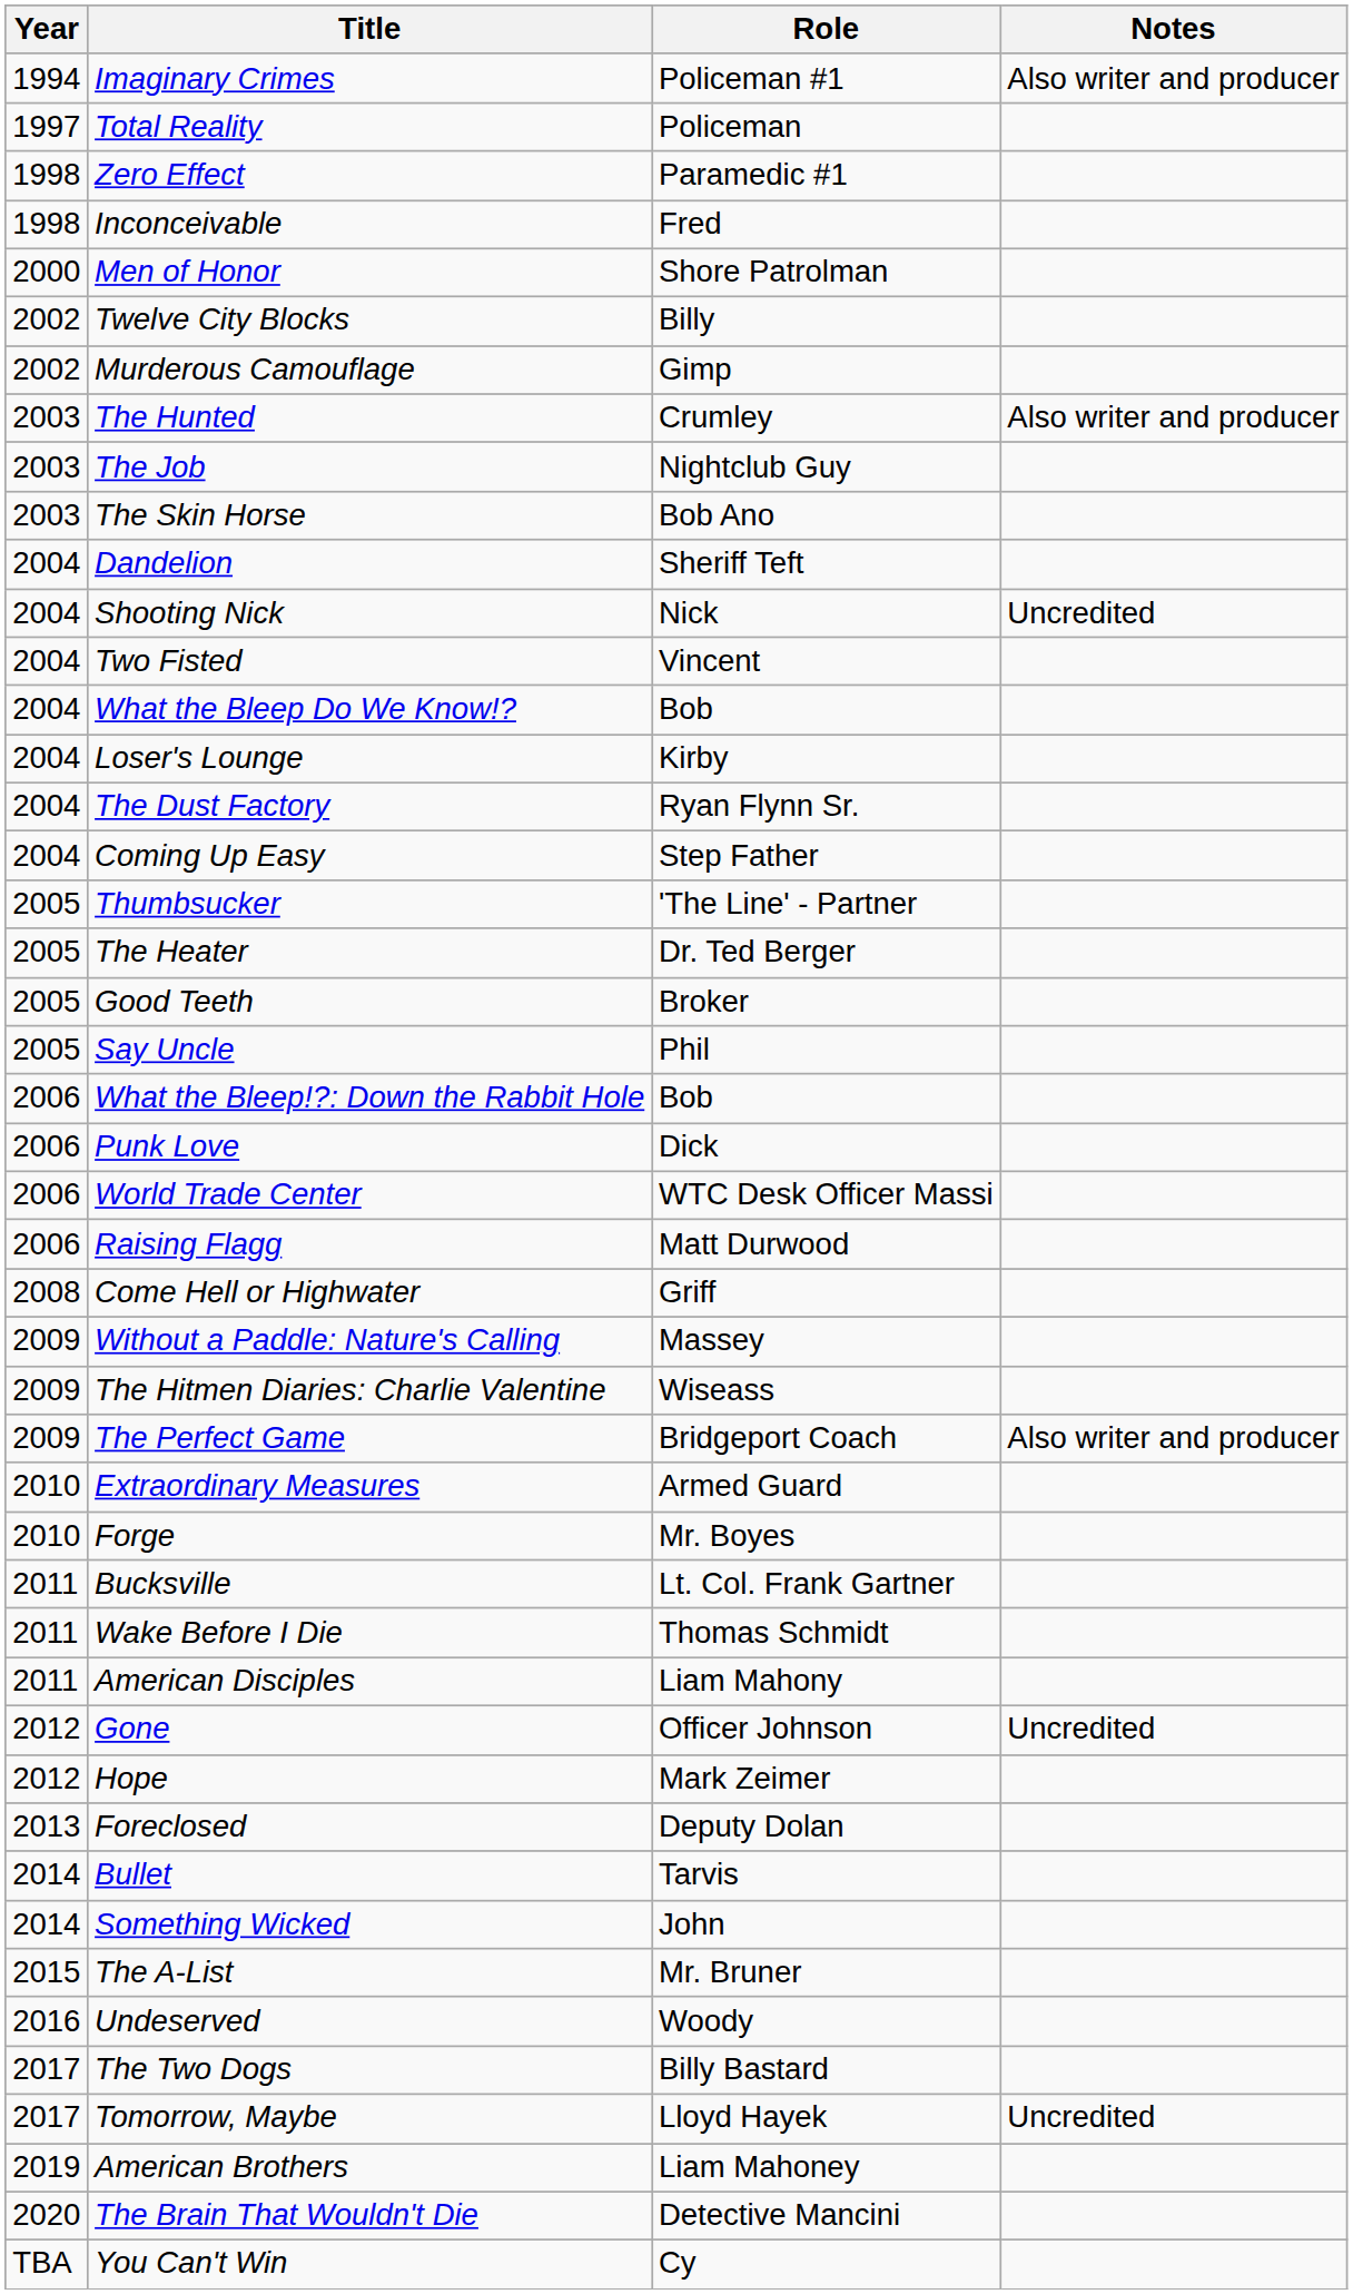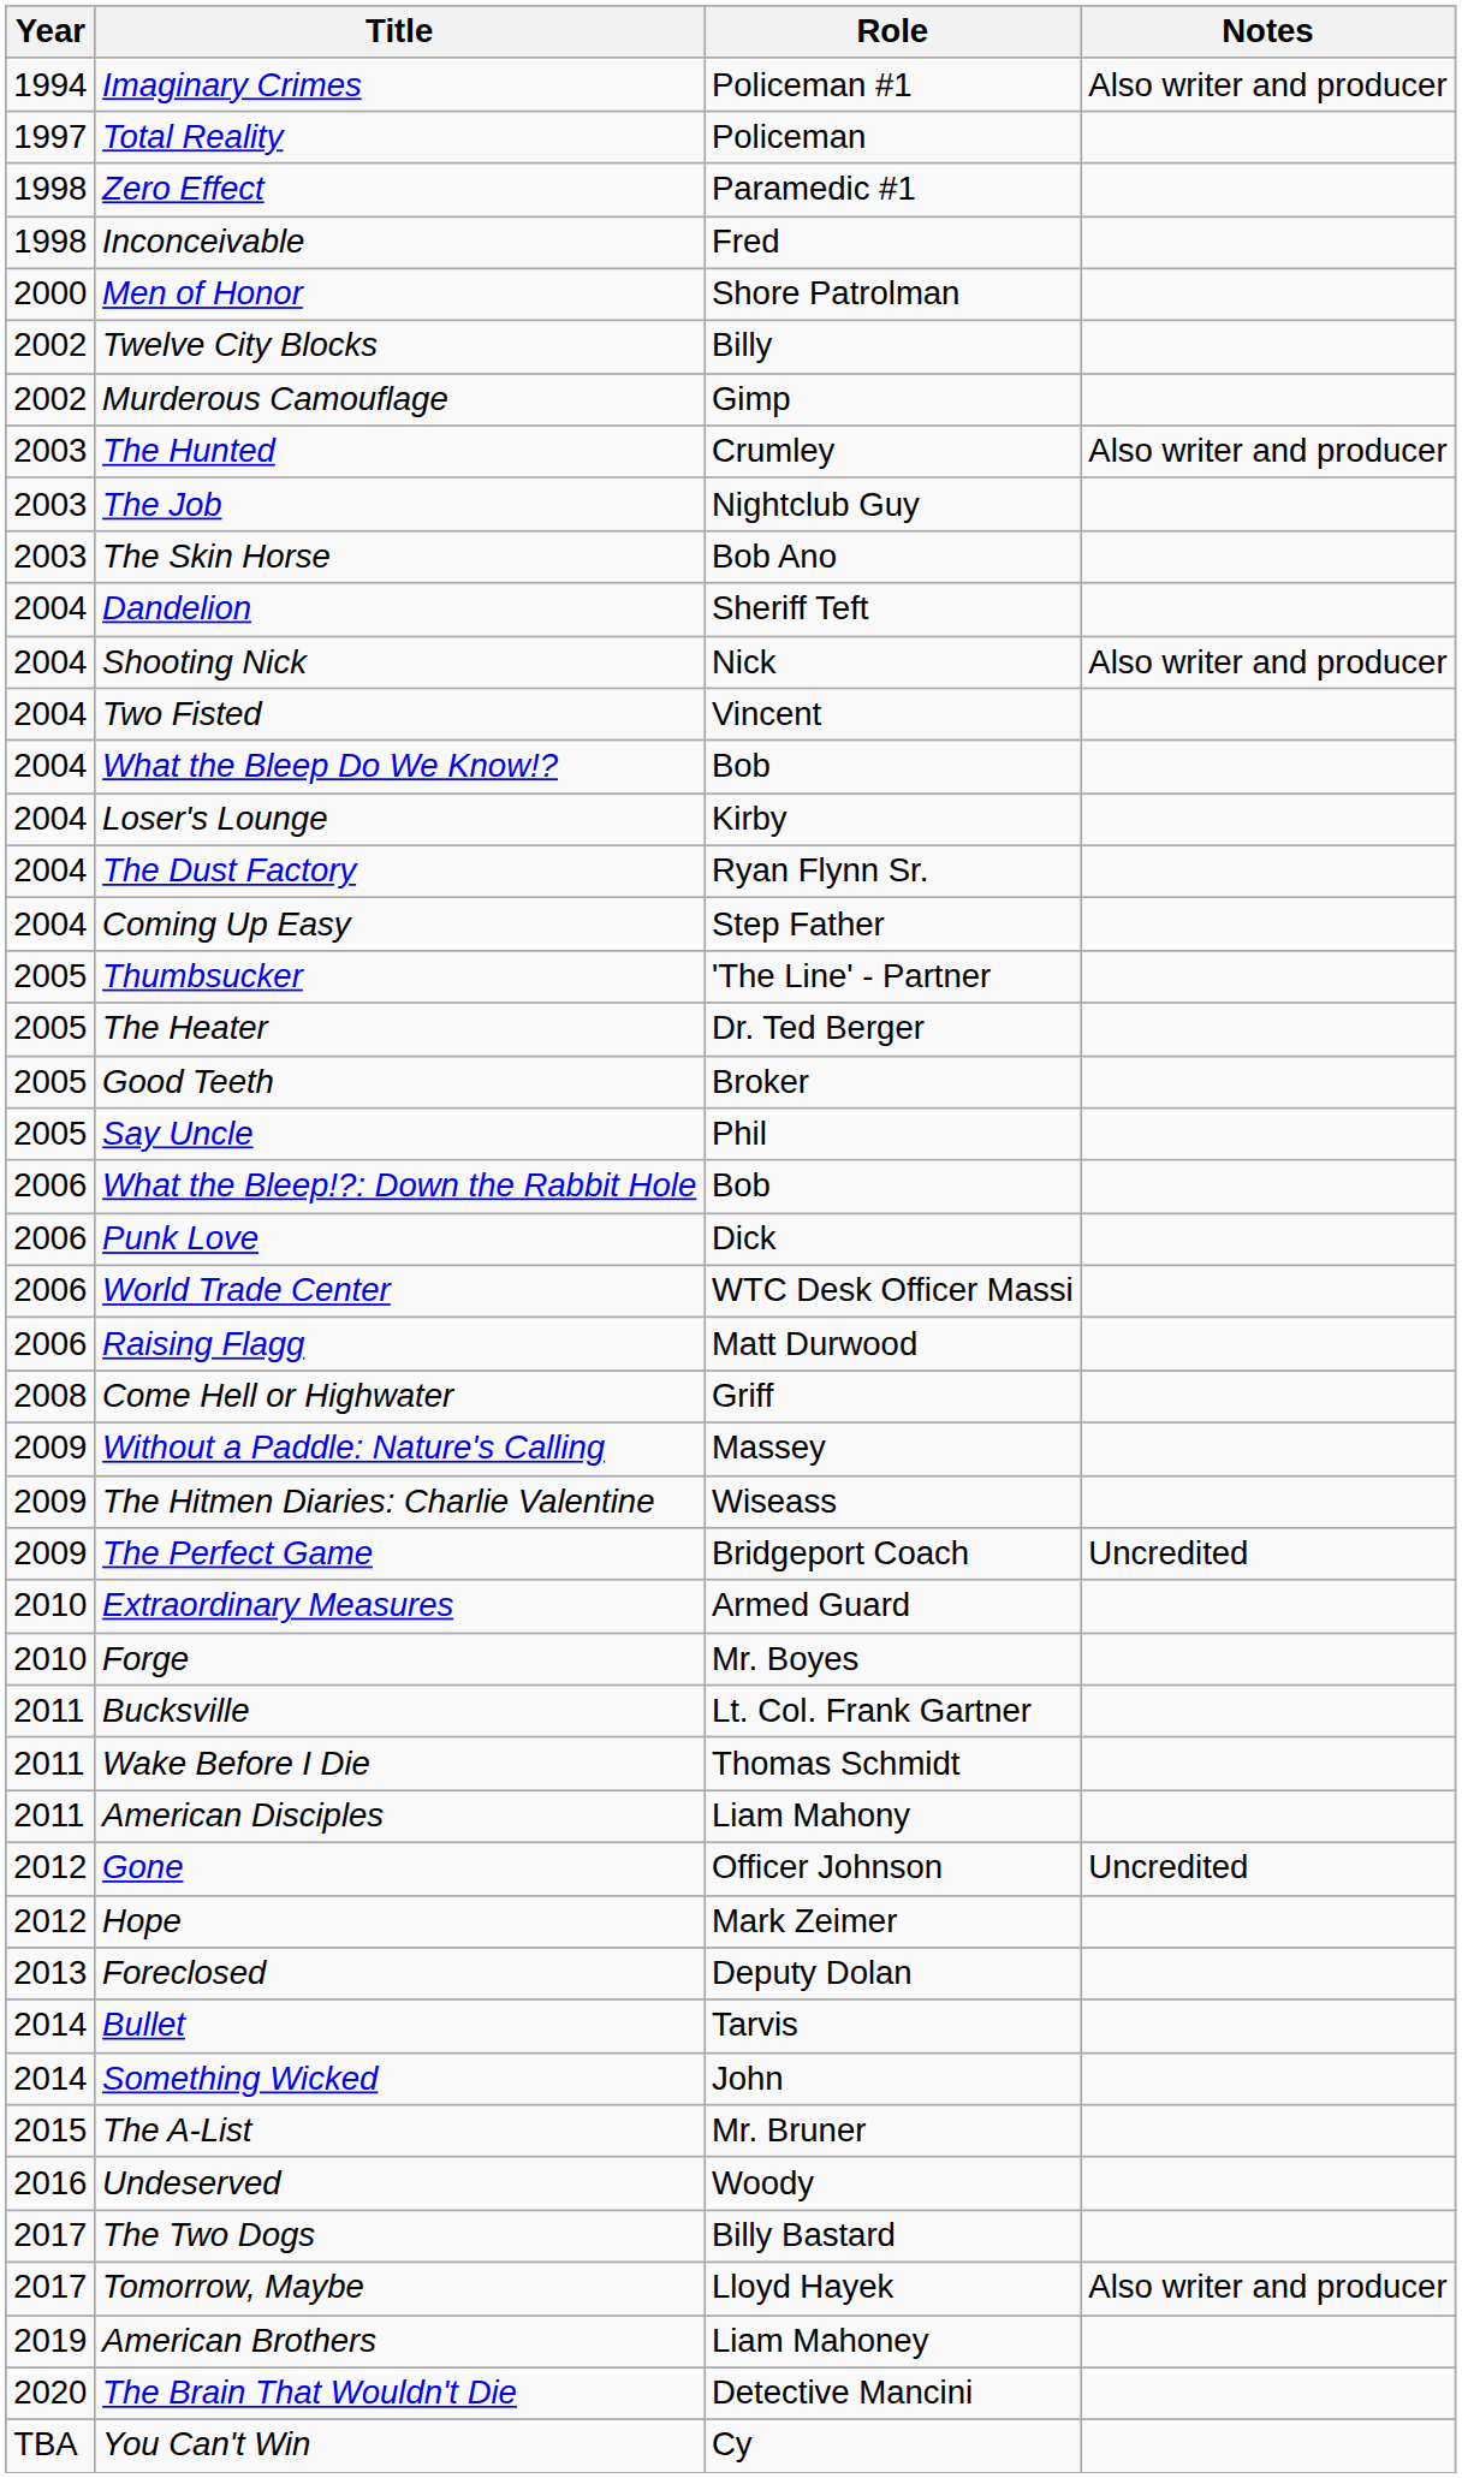 <table class="wikitable sortable">
 <tr>
 <th>Year</th>
 <th>Title</th>
 <th>Role</th>
 <th>Notes</th>
 </tr>
 <tr>
 <td>1994</td>
 <td><em><a href='#'>Imaginary Crimes</a></em></td>
 <td>Policeman #1</td>
 <td>Also writer and producer</td>
 </tr>
 <tr>
 <td>1997</td>
 <td><em><a href='#'>Total Reality</a></em></td>
 <td>Policeman</td>
 <td></td>
 </tr>
 <tr>
 <td>1998</td>
 <td><em><a href='#'>Zero Effect</a></em></td>
 <td>Paramedic #1</td>
 <td></td>
 </tr>
 <tr>
 <td>1998</td>
 <td><em>Inconceivable</em></td>
 <td>Fred</td>
 <td></td>
 </tr>
 <tr>
 <td>2000</td>
 <td><em><a href='#'>Men of Honor</a></em></td>
 <td>Shore Patrolman</td>
 <td></td>
 </tr>
 <tr>
 <td>2002</td>
 <td><em>Twelve City Blocks</em></td>
 <td>Billy</td>
 <td></td>
 </tr>
 <tr>
 <td>2002</td>
 <td><em>Murderous Camouflage</em></td>
 <td>Gimp</td>
 <td></td>
 </tr>
 <tr>
 <td>2003</td>
 <td><a href='#'><em>The Hunted</em></a></td>
 <td>Crumley</td>
 <td>Also writer and producer</td>
 </tr>
 <tr>
 <td>2003</td>
 <td><a href='#'><em>The Job</em></a></td>
 <td>Nightclub Guy</td>
 <td></td>
 </tr>
 <tr>
 <td>2003</td>
 <td><em>The Skin Horse</em></td>
 <td>Bob Ano</td>
 <td></td>
 </tr>
 <tr>
 <td>2004</td>
 <td><a href='#'><em>Dandelion</em></a></td>
 <td>Sheriff Teft</td>
 <td></td>
 </tr>
 <tr>
 <td>2004</td>
 <td><em>Shooting Nick</em></td>
 <td>Nick</td>
-<td>Uncredited</td>
+<td>Also writer and producer</td>
 </tr>
 <tr>
 <td>2004</td>
 <td><em>Two Fisted</em></td>
 <td>Vincent</td>
 <td></td>
 </tr>
 <tr>
 <td>2004</td>
 <td><em><a href='#'>What the Bleep Do We Know!?</a></em></td>
 <td>Bob</td>
 <td></td>
 </tr>
 <tr>
 <td>2004</td>
 <td><em>Loser's Lounge</em></td>
 <td>Kirby</td>
 <td></td>
 </tr>
 <tr>
 <td>2004</td>
 <td><em><a href='#'>The Dust Factory</a></em></td>
 <td>Ryan Flynn Sr.</td>
 <td></td>
 </tr>
 <tr>
 <td>2004</td>
 <td><em>Coming Up Easy</em></td>
 <td>Step Father</td>
 <td></td>
 </tr>
 <tr>
 <td>2005</td>
 <td><a href='#'><em>Thumbsucker</em></a></td>
 <td>'The Line' - Partner</td>
 <td></td>
 </tr>
 <tr>
 <td>2005</td>
 <td><em>The Heater</em></td>
 <td>Dr. Ted Berger</td>
 <td></td>
 </tr>
 <tr>
 <td>2005</td>
 <td><em>Good Teeth</em></td>
 <td>Broker</td>
 <td></td>
 </tr>
 <tr>
 <td>2005</td>
 <td><a href='#'><em>Say Uncle</em></a></td>
 <td>Phil</td>
 <td></td>
 </tr>
 <tr>
 <td>2006</td>
 <td><em><a href='#'>What the Bleep!?: Down the Rabbit Hole</a></em></td>
 <td>Bob</td>
 <td></td>
 </tr>
 <tr>
 <td>2006</td>
 <td><em><a href='#'>Punk Love</a></em></td>
 <td>Dick</td>
 <td></td>
 </tr>
 <tr>
 <td>2006</td>
 <td><a href='#'><em>World Trade Center</em></a></td>
 <td>WTC Desk Officer Massi</td>
 <td></td>
 </tr>
 <tr>
 <td>2006</td>
 <td><em><a href='#'>Raising Flagg</a></em></td>
 <td>Matt Durwood</td>
 <td></td>
 </tr>
 <tr>
 <td>2008</td>
 <td><em>Come Hell or Highwater</em></td>
 <td>Griff</td>
 <td></td>
 </tr>
 <tr>
 <td>2009</td>
 <td><em><a href='#'>Without a Paddle: Nature's Calling</a></em></td>
 <td>Massey</td>
 <td></td>
 </tr>
 <tr>
 <td>2009</td>
 <td><em>The Hitmen Diaries: Charlie Valentine</em></td>
 <td>Wiseass</td>
 <td></td>
 </tr>
 <tr>
 <td>2009</td>
 <td><em><a href='#'>The Perfect Game</a></em></td>
 <td>Bridgeport Coach</td>
-<td>Also writer and producer</td>
+<td>Uncredited</td>
 </tr>
 <tr>
 <td>2010</td>
 <td><em><a href='#'>Extraordinary Measures</a></em></td>
 <td>Armed Guard</td>
 <td></td>
 </tr>
 <tr>
 <td>2010</td>
 <td><em>Forge</em></td>
 <td>Mr. Boyes</td>
 <td></td>
 </tr>
 <tr>
 <td>2011</td>
 <td><em>Bucksville</em></td>
 <td>Lt. Col. Frank Gartner</td>
 <td></td>
 </tr>
 <tr>
 <td>2011</td>
 <td><em>Wake Before I Die</em></td>
 <td>Thomas Schmidt</td>
 <td></td>
 </tr>
 <tr>
 <td>2011</td>
 <td><em>American Disciples</em></td>
 <td>Liam Mahony</td>
 <td></td>
 </tr>
 <tr>
 <td>2012</td>
 <td><a href='#'><em>Gone</em></a></td>
 <td>Officer Johnson</td>
 <td>Uncredited</td>
 </tr>
 <tr>
 <td>2012</td>
 <td><em>Hope</em></td>
 <td>Mark Zeimer</td>
 <td></td>
 </tr>
 <tr>
 <td>2013</td>
 <td><em>Foreclosed</em></td>
 <td>Deputy Dolan</td>
 <td></td>
 </tr>
 <tr>
 <td>2014</td>
 <td><a href='#'><em>Bullet</em></a></td>
 <td>Tarvis</td>
 <td></td>
 </tr>
 <tr>
 <td>2014</td>
 <td><a href='#'><em>Something Wicked</em></a></td>
 <td>John</td>
 <td></td>
 </tr>
 <tr>
 <td>2015</td>
 <td><em>The A-List</em></td>
 <td>Mr. Bruner</td>
 <td></td>
 </tr>
 <tr>
 <td>2016</td>
 <td><em>Undeserved</em></td>
 <td>Woody</td>
 <td></td>
 </tr>
 <tr>
 <td>2017</td>
 <td><em>The Two Dogs</em></td>
 <td>Billy Bastard</td>
 <td></td>
 </tr>
 <tr>
 <td>2017</td>
 <td><em>Tomorrow, Maybe</em></td>
 <td>Lloyd Hayek</td>
-<td>Uncredited</td>
+<td>Also writer and producer</td>
 </tr>
 <tr>
 <td>2019</td>
 <td><em>American Brothers</em></td>
 <td>Liam Mahoney</td>
 <td></td>
 </tr>
 <tr>
 <td>2020</td>
 <td><a href='#'><em>The Brain That Wouldn't Die</em></a></td>
 <td>Detective Mancini</td>
 <td></td>
 </tr>
 <tr>
 <td>TBA</td>
 <td><em>You Can't Win</em></td>
 <td>Cy</td>
 <td></td>
 </tr>
 </table>
